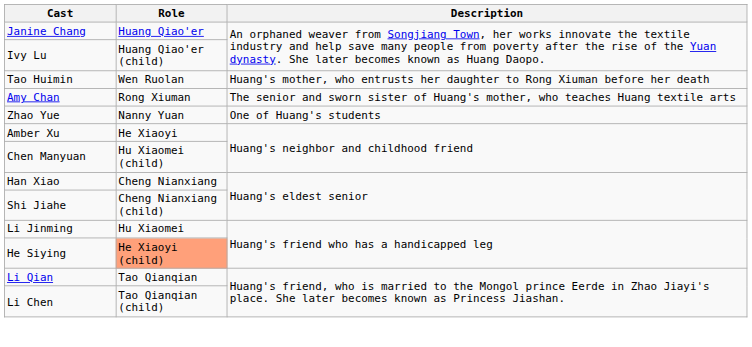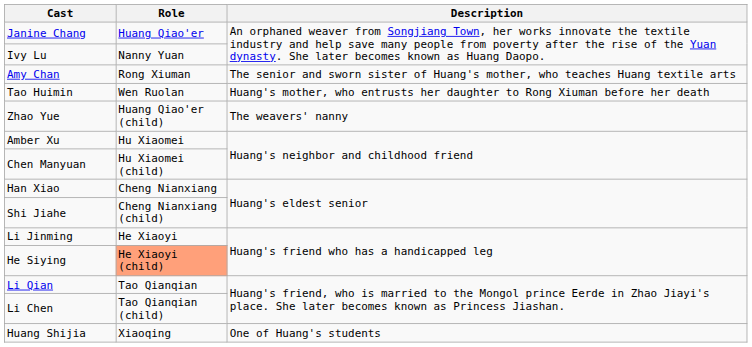 <table class="wikitable" style="width:70%;">
 <tr>
 <th style="width:15%">Cast</th>
 <th style="width:15%">Role</th>
 <th style="width:70%">Description</th>
 </tr>
 <tr>
 <td><a href='#'>Janine Chang</a></td>
 <td><a href='#'>Huang Qiao'er</a></td>
 <td rowspan=2>An orphaned weaver from <a href='#'>Songjiang Town</a>, her works innovate the textile industry and help save many people from poverty after the rise of the <a href='#'>Yuan dynasty</a>. She later becomes known as Huang Daopo.</td>
 </tr>
 <tr>
 <td>Ivy Lu</td>
-<td>Huang Qiao'er<br>(child)</td>
+<td>Nanny Yuan</td>
+</tr>
+<tr>
+<td><a href='#'>Amy Chan</a></td>
+<td>Rong Xiuman</td>
+<td>The senior and sworn sister of Huang's mother, who teaches Huang textile arts</td>
 </tr>
 <tr>
 <td>Tao Huimin</td>
 <td>Wen Ruolan</td>
 <td>Huang's mother, who entrusts her daughter to Rong Xiuman before her death</td>
 </tr>
 <tr>
-<td><a href='#'>Amy Chan</a></td>
-<td>Rong Xiuman</td>
-<td>The senior and sworn sister of Huang's mother, who teaches Huang textile arts</td>
-</tr>
-<tr>
 <td>Zhao Yue</td>
-<td>Nanny Yuan</td>
-<td>One of Huang's students</td>
+<td>Huang Qiao'er<br>(child)</td>
+<td>The weavers' nanny</td>
 </tr>
 <tr>
 <td>Amber Xu</td>
-<td>He Xiaoyi</td>
+<td>Hu Xiaomei</td>
 <td rowspan=2>Huang's neighbor and childhood friend</td>
 </tr>
 <tr>
 <td>Chen Manyuan</td>
 <td>Hu Xiaomei <br>(child)</td>
 </tr>
 <tr>
 <td>Han Xiao</td>
 <td>Cheng Nianxiang</td>
 <td rowspan=2>Huang's eldest senior</td>
 </tr>
 <tr>
 <td>Shi Jiahe</td>
 <td>Cheng Nianxiang<br>(child)</td>
 </tr>
 <tr>
 <td>Li Jinming</td>
-<td>Hu Xiaomei</td>
+<td>He Xiaoyi</td>
 <td rowspan=2>Huang's friend who has a handicapped leg</td>
 </tr>
 <tr>
 <td>He Siying</td>
 <td style="background: lightsalmon;">He Xiaoyi<br>(child)</td>
 </tr>
 <tr>
 <td><a href='#'>Li Qian</a></td>
 <td>Tao Qianqian</td>
 <td rowspan=2>Huang's friend, who is married to the Mongol prince Eerde in Zhao Jiayi's place. She later becomes known as Princess Jiashan.</td>
 </tr>
 <tr>
 <td>Li Chen</td>
 <td>Tao Qianqian<br>(child)</td>
 </tr>
+<tr>
+<td>Huang Shijia</td>
+<td>Xiaoqing</td>
+<td>One of Huang's students</td>
+</tr>
 </table>
